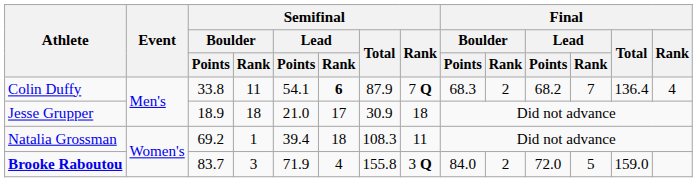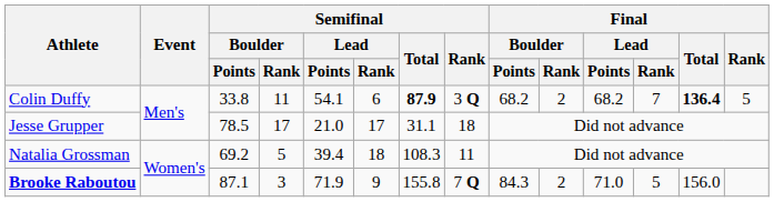 <table class=wikitable style=font-size:90%;text-align:center>
 <tr>
 <th rowspan=3>Athlete</th>
 <th rowspan=3>Event</th>
 <th colspan=6>Semifinal</th>
 <th colspan=6>Final</th>
 </tr>
 <tr style=font-size:95%>
 <th colspan=2>Boulder</th>
 <th colspan=2>Lead</th>
 <th rowspan=2>Total</th>
 <th rowspan=2>Rank</th>
 <th colspan=2>Boulder</th>
 <th colspan=2>Lead</th>
 <th rowspan=2>Total</th>
 <th rowspan=2>Rank</th>
 </tr>
 <tr style=font-size:95%>
 <th>Points</th>
 <th>Rank</th>
 <th>Points</th>
 <th>Rank</th>
 <th>Points</th>
 <th>Rank</th>
 <th>Points</th>
 <th>Rank</th>
 </tr>
 <tr>
 <td align=left><a href='#'>Colin Duffy</a></td>
 <td align=left rowspan=2><a href='#'>Men's</a></td>
 <td>33.8</td>
 <td>11</td>
 <td>54.1</td>
-<td><strong>6</strong></td>
-<td>87.9</td>
-<td>7 <strong>Q</strong></td>
-<td>68.3</td>
+<td>6</td>
+<td><strong>87.9</strong></td>
+<td>3 <strong>Q</strong></td>
+<td>68.2</td>
 <td>2</td>
 <td>68.2</td>
 <td>7</td>
-<td>136.4</td>
-<td>4</td>
+<td><strong>136.4</strong></td>
+<td>5</td>
 </tr>
 <tr>
 <td align=left><a href='#'>Jesse Grupper</a></td>
-<td>18.9</td>
-<td>18</td>
+<td>78.5</td>
+<td>17</td>
 <td>21.0</td>
 <td>17</td>
-<td>30.9</td>
+<td>31.1</td>
 <td>18</td>
 <td colspan=6>Did not advance</td>
 </tr>
 <tr>
 <td align=left><a href='#'>Natalia Grossman</a></td>
 <td align=left rowspan=2><a href='#'>Women's</a></td>
 <td>69.2</td>
-<td>1</td>
+<td>5</td>
 <td>39.4</td>
 <td>18</td>
 <td>108.3</td>
 <td>11</td>
 <td colspan=6>Did not advance</td>
 </tr>
 <tr>
 <td align=left><strong><a href='#'>Brooke Raboutou</a></strong></td>
-<td>83.7</td>
+<td>87.1</td>
 <td>3</td>
 <td>71.9</td>
-<td>4</td>
+<td>9</td>
 <td>155.8</td>
-<td>3 <strong>Q</strong></td>
-<td>84.0</td>
+<td>7 <strong>Q</strong></td>
+<td>84.3</td>
 <td>2</td>
-<td>72.0</td>
+<td>71.0</td>
 <td>5</td>
-<td>159.0</td>
+<td>156.0</td>
 <td></td>
 </tr>
 </table>
